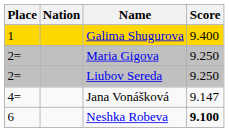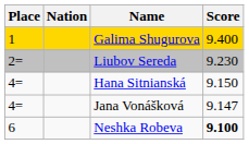 <table class="wikitable">
 <tr>
 <th>Place</th>
 <th>Nation</th>
 <th>Name</th>
 <th>Score</th>
 </tr>
 <tr bgcolor=gold>
 <td>1</td>
 <td></td>
 <td><a href='#'>Galima Shugurova</a></td>
 <td>9.400</td>
 </tr>
 <tr bgcolor=silver>
 <td>2=</td>
 <td></td>
-<td><a href='#'>Maria Gigova</a></td>
-<td>9.250</td>
+<td><a href='#'>Liubov Sereda</a></td>
+<td>9.230</td>
 </tr>
-<tr bgcolor=silver>
-<td>2=</td>
+<tr>
+<td>4=</td>
 <td></td>
-<td><a href='#'>Liubov Sereda</a></td>
-<td>9.250</td>
+<td><a href='#'>Hana Sitnianská</a></td>
+<td>9.150</td>
 </tr>
 <tr>
 <td>4=</td>
 <td></td>
 <td>Jana Vonášková</td>
 <td>9.147</td>
 </tr>
 <tr>
 <td>6</td>
 <td></td>
 <td><a href='#'>Neshka Robeva</a></td>
 <td><strong>9.100</strong></td>
 </tr>
 </table>
